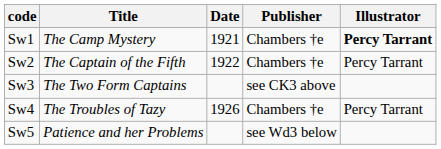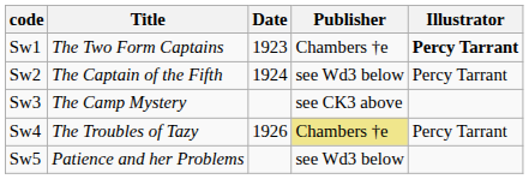 <table class="wikitable">
 <tr>
 <th>code</th>
 <th>Title</th>
 <th>Date</th>
 <th>Publisher</th>
 <th>Illustrator</th>
 </tr>
 <tr>
 <td>Sw1</td>
-<td><em>The Camp Mystery</em></td>
-<td>1921</td>
+<td><em>The Two Form Captains</em></td>
+<td>1923</td>
 <td>Chambers †e</td>
 <td><strong>Percy Tarrant</strong></td>
 </tr>
 <tr>
 <td>Sw2</td>
 <td><em>The Captain of the Fifth</em></td>
-<td>1922</td>
-<td>Chambers †e</td>
+<td>1924</td>
+<td>see Wd3 below</td>
 <td>Percy Tarrant</td>
 </tr>
 <tr>
 <td>Sw3</td>
-<td><em>The Two Form Captains</em></td>
+<td><em>The Camp Mystery</em></td>
 <td></td>
 <td>see CK3 above</td>
 <td></td>
 </tr>
 <tr>
 <td>Sw4</td>
 <td><em>The Troubles of Tazy</em></td>
 <td>1926</td>
-<td>Chambers †e</td>
+<td style="background: khaki;">Chambers †e</td>
 <td>Percy Tarrant</td>
 </tr>
 <tr>
 <td>Sw5</td>
 <td><em>Patience and her Problems</em></td>
 <td></td>
 <td>see Wd3 below</td>
 <td></td>
 </tr>
 </table>
